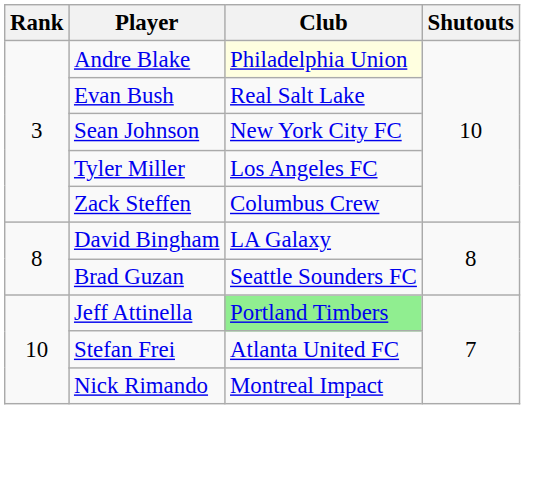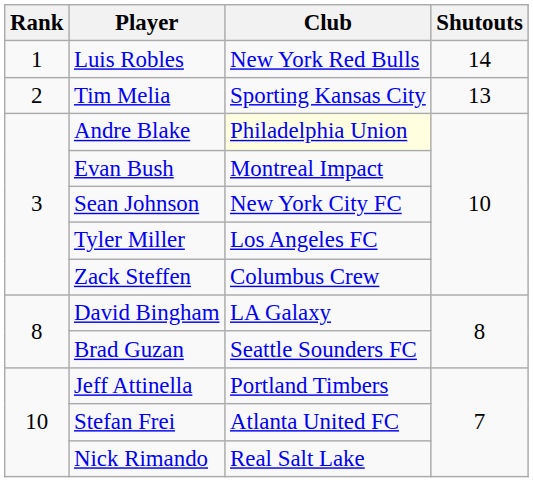 <table class="wikitable" style="text-align:center">
 <tr>
 <th>Rank</th>
 <th>Player</th>
 <th>Club</th>
 <th>Shutouts</th>
+</tr>
+<tr>
+<td>1</td>
+<td align="left"> <a href='#'>Luis Robles</a></td>
+<td align="left"><a href='#'>New York Red Bulls</a></td>
+<td>14</td>
+</tr>
+<tr>
+<td>2</td>
+<td align="left"> <a href='#'>Tim Melia</a></td>
+<td align="left"><a href='#'>Sporting Kansas City</a></td>
+<td>13</td>
 </tr>
 <tr>
 <td rowspan="5">3</td>
 <td align="left"> <a href='#'>Andre Blake</a></td>
 <td align="left" style="background: lightyellow;"><a href='#'>Philadelphia Union</a></td>
 <td rowspan="5">10</td>
 </tr>
 <tr>
 <td align="left"> <a href='#'>Evan Bush</a></td>
-<td align="left"><a href='#'>Real Salt Lake</a></td>
+<td align="left"><a href='#'>Montreal Impact</a></td>
 </tr>
 <tr>
 <td align="left"> <a href='#'>Sean Johnson</a></td>
 <td align="left"><a href='#'>New York City FC</a></td>
 </tr>
 <tr>
 <td align="left"> <a href='#'>Tyler Miller</a></td>
 <td align="left"><a href='#'>Los Angeles FC</a></td>
 </tr>
 <tr>
 <td align="left"> <a href='#'>Zack Steffen</a></td>
 <td align="left"><a href='#'>Columbus Crew</a></td>
 </tr>
 <tr>
 <td rowspan="2">8</td>
 <td align="left"> <a href='#'>David Bingham</a></td>
 <td align="left"><a href='#'>LA Galaxy</a></td>
 <td rowspan="2">8</td>
 </tr>
 <tr>
 <td align="left"> <a href='#'>Brad Guzan</a></td>
 <td align="left"><a href='#'>Seattle Sounders FC</a></td>
 </tr>
 <tr>
 <td rowspan="3">10</td>
 <td align="left"> <a href='#'>Jeff Attinella</a></td>
-<td align="left" style="background: lightgreen;"><a href='#'>Portland Timbers</a></td>
+<td align="left"><a href='#'>Portland Timbers</a></td>
 <td rowspan="3">7</td>
 </tr>
 <tr>
 <td align="left"> <a href='#'>Stefan Frei</a></td>
 <td align="left"><a href='#'>Atlanta United FC</a></td>
 </tr>
 <tr>
 <td align="left"> <a href='#'>Nick Rimando</a></td>
-<td align="left"><a href='#'>Montreal Impact</a></td>
+<td align="left"><a href='#'>Real Salt Lake</a></td>
 </tr>
 </table>
